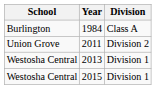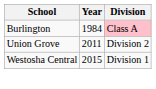 <table class="wikitable">
 <tr>
 <th>School</th>
 <th>Year</th>
 <th>Division</th>
 </tr>
 <tr>
 <td>Burlington</td>
 <td>1984</td>
-<td>Class A</td>
+<td style="background: pink;">Class A</td>
 </tr>
 <tr>
 <td>Union Grove</td>
 <td>2011</td>
 <td>Division 2</td>
 </tr>
 <tr>
 <td>Westosha Central</td>
-<td>2013</td>
-<td>Division 1</td>
-</tr>
-<tr>
-<td>Westosha Central</td>
 <td>2015</td>
 <td>Division 1</td>
 </tr>
 </table>
